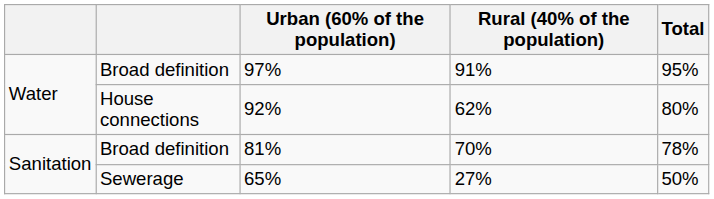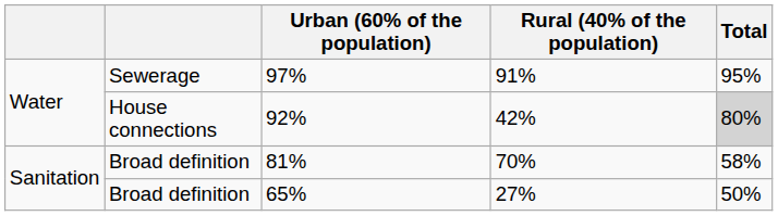 <table class="wikitable">
 <tr>
 <th></th>
 <th></th>
 <th>Urban (60% of the population)</th>
 <th>Rural (40% of the population)</th>
 <th>Total</th>
 </tr>
 <tr>
 <td rowspan="2">Water</td>
-<td>Broad definition</td>
+<td>Sewerage</td>
 <td>97%</td>
 <td>91%</td>
 <td>95%</td>
 </tr>
 <tr>
 <td>House connections</td>
 <td>92%</td>
-<td>62%</td>
-<td>80%</td>
+<td>42%</td>
+<td style="background: lightgrey;">80%</td>
 </tr>
 <tr>
 <td rowspan="2">Sanitation</td>
 <td>Broad definition</td>
 <td>81%</td>
 <td>70%</td>
-<td>78%</td>
+<td>58%</td>
 </tr>
 <tr>
-<td>Sewerage</td>
+<td>Broad definition</td>
 <td>65%</td>
 <td>27%</td>
 <td>50%</td>
 </tr>
 </table>
